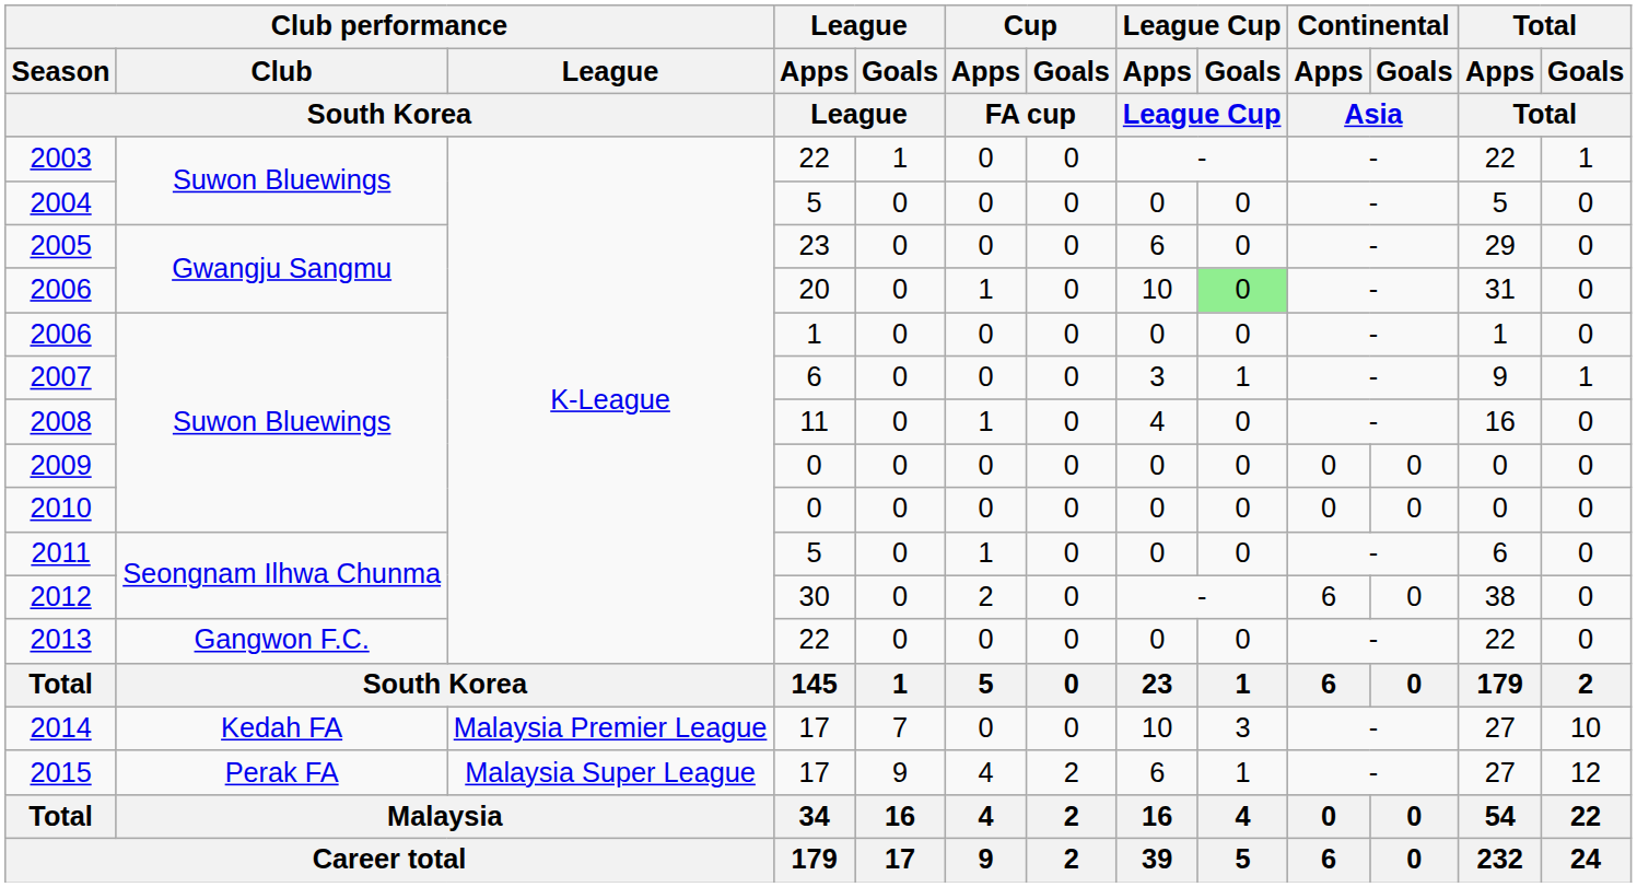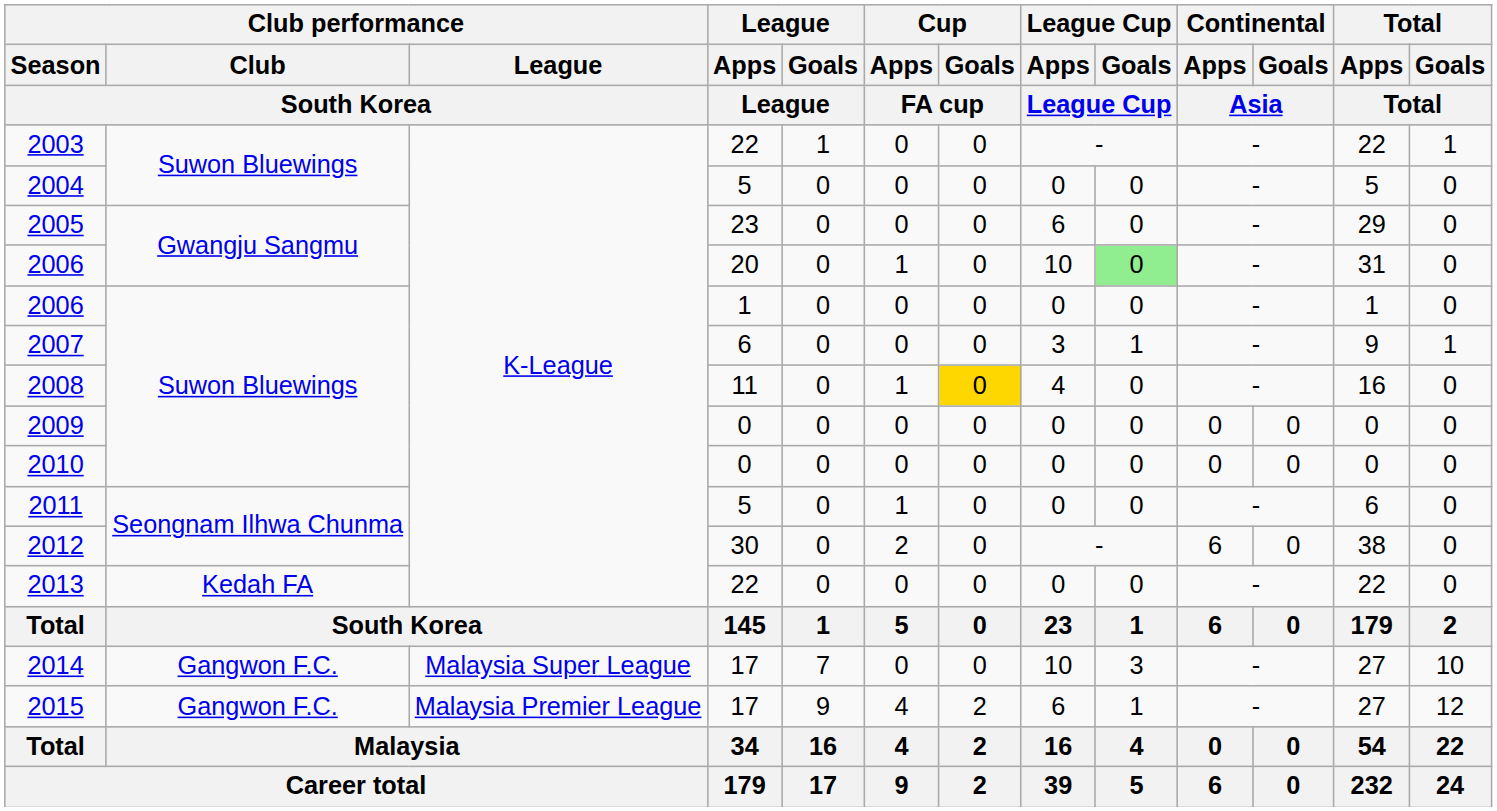 <table class="wikitable" style="text-align:center">
 <tr>
 <th colspan=3>Club performance</th>
 <th colspan=2>League</th>
 <th colspan=2>Cup</th>
 <th colspan=2>League Cup</th>
 <th colspan=2>Continental</th>
 <th colspan=2>Total</th>
 </tr>
 <tr>
 <th>Season</th>
 <th>Club</th>
 <th>League</th>
 <th>Apps</th>
 <th>Goals</th>
 <th>Apps</th>
 <th>Goals</th>
 <th>Apps</th>
 <th>Goals</th>
 <th>Apps</th>
 <th>Goals</th>
 <th>Apps</th>
 <th>Goals</th>
 </tr>
 <tr>
 <th colspan=3>South Korea</th>
 <th colspan=2>League</th>
 <th colspan=2>FA cup</th>
 <th colspan=2><a href='#'>League Cup</a></th>
 <th colspan=2><a href='#'>Asia</a></th>
 <th colspan=2>Total</th>
 </tr>
 <tr>
 <td><a href='#'>2003</a></td>
 <td rowspan="2"><a href='#'>Suwon Bluewings</a></td>
 <td rowspan="12"><a href='#'>K-League</a></td>
 <td>22</td>
 <td>1</td>
 <td>0</td>
 <td>0</td>
 <td colspan="2">-</td>
 <td colspan="2">-</td>
 <td>22</td>
 <td>1</td>
 </tr>
 <tr>
 <td><a href='#'>2004</a></td>
 <td>5</td>
 <td>0</td>
 <td>0</td>
 <td>0</td>
 <td>0</td>
 <td>0</td>
 <td colspan="2">-</td>
 <td>5</td>
 <td>0</td>
 </tr>
 <tr>
 <td><a href='#'>2005</a></td>
 <td rowspan="2"><a href='#'>Gwangju Sangmu</a></td>
 <td>23</td>
 <td>0</td>
 <td>0</td>
 <td>0</td>
 <td>6</td>
 <td>0</td>
 <td colspan="2">-</td>
 <td>29</td>
 <td>0</td>
 </tr>
 <tr>
 <td><a href='#'>2006</a></td>
 <td>20</td>
 <td>0</td>
 <td>1</td>
 <td>0</td>
 <td>10</td>
 <td style="background: lightgreen;">0</td>
 <td colspan="2">-</td>
 <td>31</td>
 <td>0</td>
 </tr>
 <tr>
 <td><a href='#'>2006</a></td>
 <td rowspan="5"><a href='#'>Suwon Bluewings</a></td>
 <td>1</td>
 <td>0</td>
 <td>0</td>
 <td>0</td>
 <td>0</td>
 <td>0</td>
 <td colspan="2">-</td>
 <td>1</td>
 <td>0</td>
 </tr>
 <tr>
 <td><a href='#'>2007</a></td>
 <td>6</td>
 <td>0</td>
 <td>0</td>
 <td>0</td>
 <td>3</td>
 <td>1</td>
 <td colspan="2">-</td>
 <td>9</td>
 <td>1</td>
 </tr>
 <tr>
 <td><a href='#'>2008</a></td>
 <td>11</td>
 <td>0</td>
 <td>1</td>
-<td>0</td>
+<td style="background: gold;">0</td>
 <td>4</td>
 <td>0</td>
 <td colspan="2">-</td>
 <td>16</td>
 <td>0</td>
 </tr>
 <tr>
 <td><a href='#'>2009</a></td>
 <td>0</td>
 <td>0</td>
 <td>0</td>
 <td>0</td>
 <td>0</td>
 <td>0</td>
 <td>0</td>
 <td>0</td>
 <td>0</td>
 <td>0</td>
 </tr>
 <tr>
 <td><a href='#'>2010</a></td>
 <td>0</td>
 <td>0</td>
 <td>0</td>
 <td>0</td>
 <td>0</td>
 <td>0</td>
 <td>0</td>
 <td>0</td>
 <td>0</td>
 <td>0</td>
 </tr>
 <tr>
 <td><a href='#'>2011</a></td>
 <td rowspan="2"><a href='#'>Seongnam Ilhwa Chunma</a></td>
 <td>5</td>
 <td>0</td>
 <td>1</td>
 <td>0</td>
 <td>0</td>
 <td>0</td>
 <td colspan="2">-</td>
 <td>6</td>
 <td>0</td>
 </tr>
 <tr>
 <td><a href='#'>2012</a></td>
 <td>30</td>
 <td>0</td>
 <td>2</td>
 <td>0</td>
 <td colspan="2">-</td>
 <td>6</td>
 <td>0</td>
 <td>38</td>
 <td>0</td>
 </tr>
 <tr>
 <td><a href='#'>2013</a></td>
-<td rowspan="1"><a href='#'>Gangwon F.C.</a></td>
+<td rowspan="1"><a href='#'>Kedah FA</a></td>
 <td>22</td>
 <td>0</td>
 <td>0</td>
 <td>0</td>
 <td>0</td>
 <td>0</td>
 <td colspan="2">-</td>
 <td>22</td>
 <td>0</td>
 </tr>
 <tr>
 <th rowspan=1>Total</th>
 <th colspan=2>South Korea</th>
 <th>145</th>
 <th>1</th>
 <th>5</th>
 <th>0</th>
 <th>23</th>
 <th>1</th>
 <th>6</th>
 <th>0</th>
 <th>179</th>
 <th>2</th>
 </tr>
 <tr>
 <td><a href='#'>2014</a></td>
-<td rowspan="1"><a href='#'>Kedah FA</a></td>
-<td><a href='#'>Malaysia Premier League</a></td>
+<td rowspan="1"><a href='#'>Gangwon F.C.</a></td>
+<td><a href='#'>Malaysia Super League</a></td>
 <td>17</td>
 <td>7</td>
 <td>0</td>
 <td>0</td>
 <td>10</td>
 <td>3</td>
 <td colspan="2">-</td>
 <td>27</td>
 <td>10</td>
 </tr>
 <tr>
 <td><a href='#'>2015</a></td>
-<td rowspan="1"><a href='#'>Perak FA</a></td>
-<td><a href='#'>Malaysia Super League</a></td>
+<td rowspan="1"><a href='#'>Gangwon F.C.</a></td>
+<td><a href='#'>Malaysia Premier League</a></td>
 <td>17</td>
 <td>9</td>
 <td>4</td>
 <td>2</td>
 <td>6</td>
 <td>1</td>
 <td colspan="2">-</td>
 <td>27</td>
 <td>12</td>
 </tr>
 <tr>
 <th rowspan=1>Total</th>
 <th colspan=2>Malaysia</th>
 <th>34</th>
 <th>16</th>
 <th>4</th>
 <th>2</th>
 <th>16</th>
 <th>4</th>
 <th>0</th>
 <th>0</th>
 <th>54</th>
 <th>22</th>
 </tr>
 <tr>
 <th colspan=3>Career total</th>
 <th>179</th>
 <th>17</th>
 <th>9</th>
 <th>2</th>
 <th>39</th>
 <th>5</th>
 <th>6</th>
 <th>0</th>
 <th>232</th>
 <th>24</th>
 </tr>
 </table>
